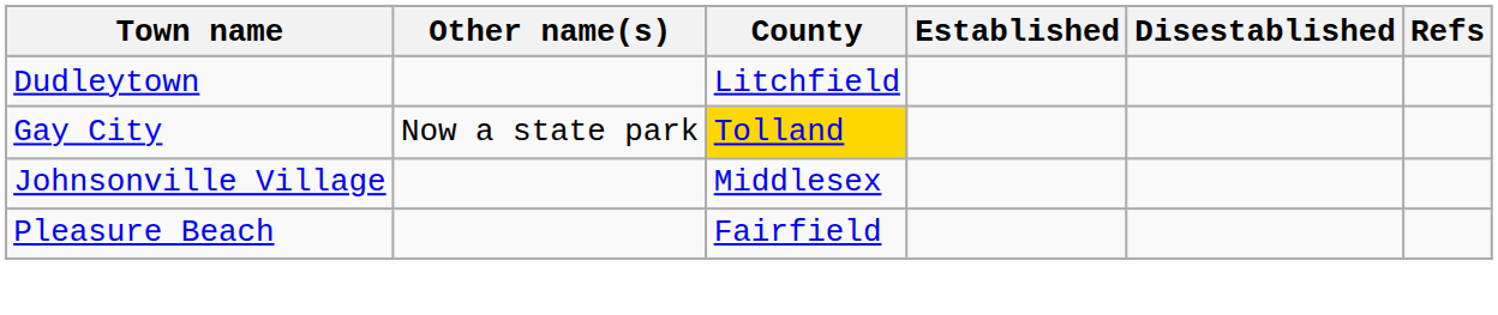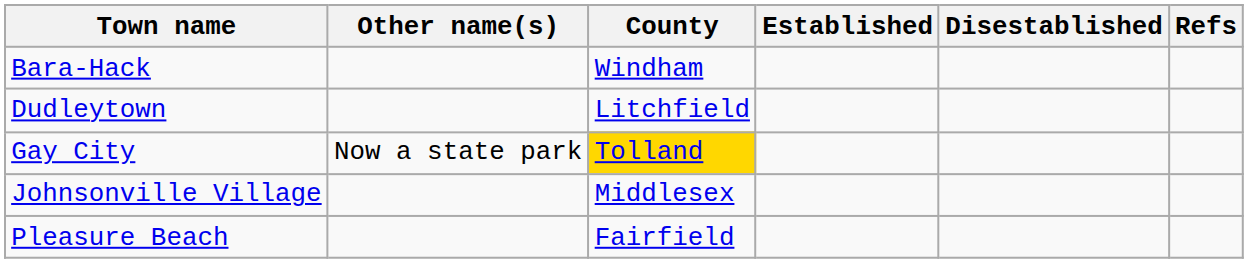 <table class="wikitable sortable">
 <tr>
 <th width="*">Town name</th>
 <th width="*">Other name(s)</th>
 <th width="*">County</th>
 <th width="*">Established</th>
 <th width="*">Disestablished</th>
 <th width="*" class="unsortable">Refs</th>
+</tr>
+<tr>
+<td><a href='#'>Bara-Hack</a></td>
+<td></td>
+<td><a href='#'>Windham</a></td>
+<td></td>
+<td></td>
+<td></td>
 </tr>
 <tr>
 <td><a href='#'>Dudleytown</a></td>
 <td></td>
 <td><a href='#'>Litchfield</a></td>
 <td></td>
 <td></td>
 <td></td>
 </tr>
 <tr>
 <td><a href='#'>Gay City</a></td>
 <td>Now a state park</td>
 <td style="background: gold;"><a href='#'>Tolland</a></td>
 <td></td>
 <td></td>
 <td></td>
 </tr>
 <tr>
 <td><a href='#'>Johnsonville Village</a></td>
 <td></td>
 <td><a href='#'>Middlesex</a></td>
 <td></td>
 <td></td>
 <td></td>
 </tr>
 <tr>
 <td><a href='#'>Pleasure Beach</a></td>
 <td></td>
 <td><a href='#'>Fairfield</a></td>
 <td></td>
 <td></td>
 <td></td>
 </tr>
 </table>
